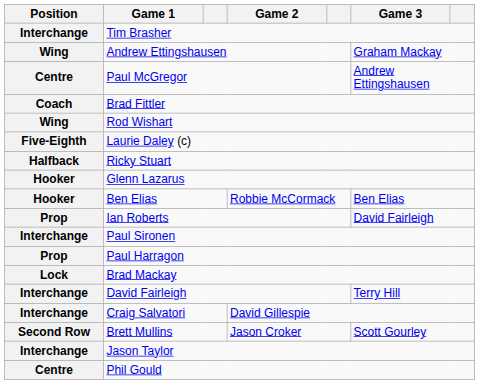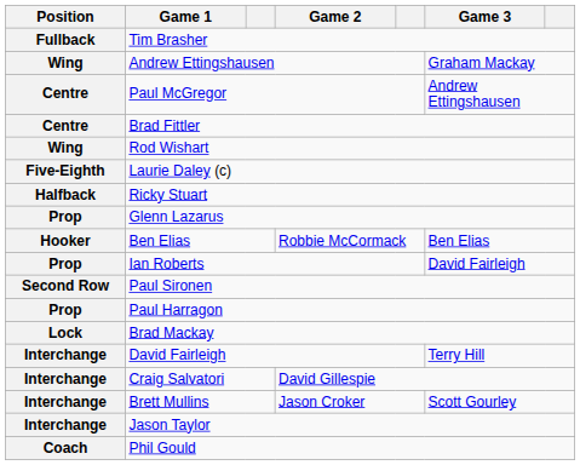 <table class="wikitable">
 <tr>
 <th style="width:125px;">Position</th>
 <th style="width:125px;">Game 1</th>
 <th style="width:25px;"></th>
 <th style="width:125px;">Game 2</th>
 <th style="width:25px;"></th>
 <th style="width:125px;">Game 3</th>
 <th style="width:25px;"></th>
 </tr>
 <tr>
-<th>Interchange</th>
+<th>Fullback</th>
 <td colspan="6"> <a href='#'>Tim Brasher</a></td>
 </tr>
 <tr>
 <th>Wing</th>
 <td colspan="4"> <a href='#'>Andrew Ettingshausen</a></td>
 <td colspan="2"> <a href='#'>Graham Mackay</a></td>
 </tr>
 <tr>
 <th>Centre</th>
 <td colspan="4"> <a href='#'>Paul McGregor</a></td>
 <td colspan="2"> <a href='#'>Andrew Ettingshausen</a></td>
 </tr>
 <tr>
-<th>Coach</th>
+<th>Centre</th>
 <td colspan="6"> <a href='#'>Brad Fittler</a></td>
 </tr>
 <tr>
 <th>Wing</th>
 <td colspan="6"> <a href='#'>Rod Wishart</a></td>
 </tr>
 <tr>
 <th>Five-Eighth</th>
 <td colspan="6"> <a href='#'>Laurie Daley</a> (c)</td>
 </tr>
 <tr>
 <th>Halfback</th>
 <td colspan="6"> <a href='#'>Ricky Stuart</a></td>
 </tr>
 <tr>
-<th>Hooker</th>
+<th>Prop</th>
 <td colspan="6"> <a href='#'>Glenn Lazarus</a></td>
 </tr>
 <tr>
 <th>Hooker</th>
 <td colspan="2"> <a href='#'>Ben Elias</a></td>
 <td colspan="2"> <a href='#'>Robbie McCormack</a></td>
 <td colspan="2"> <a href='#'>Ben Elias</a></td>
 </tr>
 <tr>
 <th>Prop</th>
 <td colspan="4"> <a href='#'>Ian Roberts</a></td>
 <td colspan="2"> <a href='#'>David Fairleigh</a></td>
 </tr>
 <tr>
-<th>Interchange</th>
+<th>Second Row</th>
 <td colspan="6"> <a href='#'>Paul Sironen</a></td>
 </tr>
 <tr>
 <th>Prop</th>
 <td colspan="6"> <a href='#'>Paul Harragon</a></td>
 </tr>
 <tr>
 <th>Lock</th>
 <td colspan="6"> <a href='#'>Brad Mackay</a></td>
 </tr>
 <tr>
 <th>Interchange</th>
 <td colspan="4"> <a href='#'>David Fairleigh</a></td>
 <td colspan="2"> <a href='#'>Terry Hill</a></td>
 </tr>
 <tr>
 <th>Interchange</th>
 <td colspan="2"> <a href='#'>Craig Salvatori</a></td>
 <td colspan="4"> <a href='#'>David Gillespie</a></td>
 </tr>
 <tr>
-<th>Second Row</th>
+<th>Interchange</th>
 <td colspan="2"> <a href='#'>Brett Mullins</a></td>
 <td colspan="2"> <a href='#'>Jason Croker</a></td>
 <td colspan="2"> <a href='#'>Scott Gourley</a></td>
 </tr>
 <tr>
 <th>Interchange</th>
 <td colspan="6"> <a href='#'>Jason Taylor</a></td>
 </tr>
 <tr>
-<th>Centre</th>
+<th>Coach</th>
 <td colspan="6"> <a href='#'>Phil Gould</a></td>
 </tr>
 </table>
